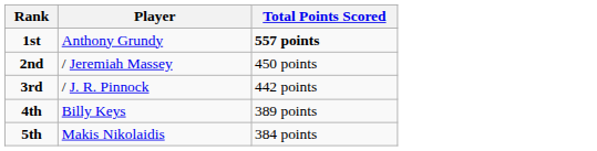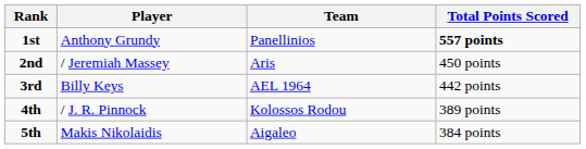 <table class="wikitable sortable">
 <tr>
 <th style="width:50px;">Rank</th>
 <th style="width:200px;">Player</th>
+<th style="width:200px;">Team</th>
 <th style="width:150px;"><a href='#'>Total Points Scored</a></th>
 </tr>
 <tr>
 <td style="text-align:center;"><strong>1st</strong></td>
 <td> <a href='#'>Anthony Grundy</a></td>
+<td><a href='#'>Panellinios</a></td>
 <td><strong>557 points</strong></td>
 </tr>
 <tr>
 <td style="text-align:center;"><strong>2nd</strong></td>
 <td>/ <a href='#'>Jeremiah Massey</a></td>
+<td><a href='#'>Aris</a></td>
 <td>450 points</td>
 </tr>
 <tr>
 <td style="text-align:center;"><strong>3rd</strong></td>
-<td>/ <a href='#'>J. R. Pinnock</a></td>
+<td> <a href='#'>Billy Keys</a></td>
+<td><a href='#'>AEL 1964</a></td>
 <td>442 points</td>
 </tr>
 <tr>
 <td style="text-align:center;"><strong>4th</strong></td>
-<td> <a href='#'>Billy Keys</a></td>
+<td>/ <a href='#'>J. R. Pinnock</a></td>
+<td><a href='#'>Kolossos Rodou</a></td>
 <td>389 points</td>
 </tr>
 <tr>
 <td style="text-align:center;"><strong>5th</strong></td>
 <td> <a href='#'>Makis Nikolaidis</a></td>
+<td><a href='#'>Aigaleo</a></td>
 <td>384 points</td>
 </tr>
 </table>
